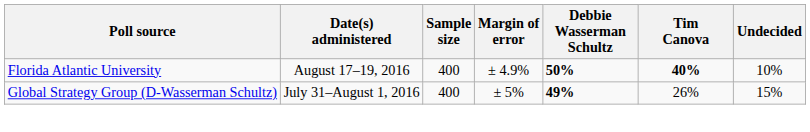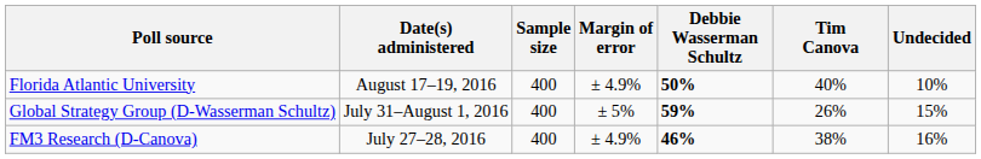 <table class="wikitable">
 <tr>
 <th>Poll source</th>
 <th>Date(s)<br>administered</th>
 <th>Sample<br>size</th>
 <th>Margin of<br>error</th>
 <th style="width:100px;">Debbie<br>Wasserman Schultz</th>
 <th style="width:100px;">Tim<br>Canova</th>
 <th>Undecided</th>
 </tr>
 <tr>
 <td><a href='#'>Florida Atlantic University</a></td>
 <td align=center>August 17–19, 2016</td>
 <td align=center>400</td>
 <td align=center>± 4.9%</td>
 <td><strong>50%</strong></td>
-<td align=center><strong>40%</strong></td>
+<td align=center>40%</td>
 <td align=center>10%</td>
 </tr>
 <tr>
 <td><a href='#'>Global Strategy Group (D-Wasserman Schultz)</a></td>
 <td align=center>July 31–August 1, 2016</td>
 <td align=center>400</td>
 <td align=center>± 5%</td>
-<td><strong>49%</strong></td>
+<td><strong>59%</strong></td>
 <td align=center>26%</td>
 <td align=center>15%</td>
 </tr>
+<tr>
+<td><a href='#'>FM3 Research (D-Canova)</a></td>
+<td align=center>July 27–28, 2016</td>
+<td align=center>400</td>
+<td align=center>± 4.9%</td>
+<td><strong>46%</strong></td>
+<td align=center>38%</td>
+<td align=center>16%</td>
+</tr>
 </table>
